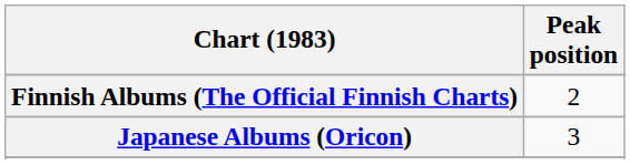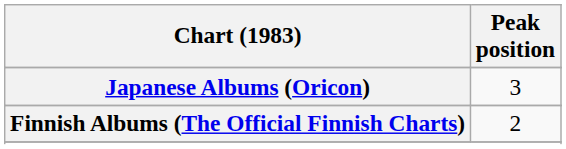 <table class="wikitable sortable plainrowheaders">
 <tr>
 <th>Chart (1983)</th>
 <th>Peak<br>position</th>
 </tr>
 <tr>
 </tr>
 <tr>
 </tr>
 <tr>
-<th scope="row">Finnish Albums (<a href='#'>The Official Finnish Charts</a>)</th>
-<td align="center">2</td>
+<th scope="row"><a href='#'>Japanese Albums</a> (<a href='#'>Oricon</a>)</th>
+<td align="center">3</td>
 </tr>
 <tr>
 </tr>
 <tr>
-<th scope="row"><a href='#'>Japanese Albums</a> (<a href='#'>Oricon</a>)</th>
-<td align="center">3</td>
+<th scope="row">Finnish Albums (<a href='#'>The Official Finnish Charts</a>)</th>
+<td align="center">2</td>
 </tr>
 <tr>
 </tr>
 <tr>
 </tr>
 <tr>
 </tr>
 <tr>
 </tr>
 </table>
